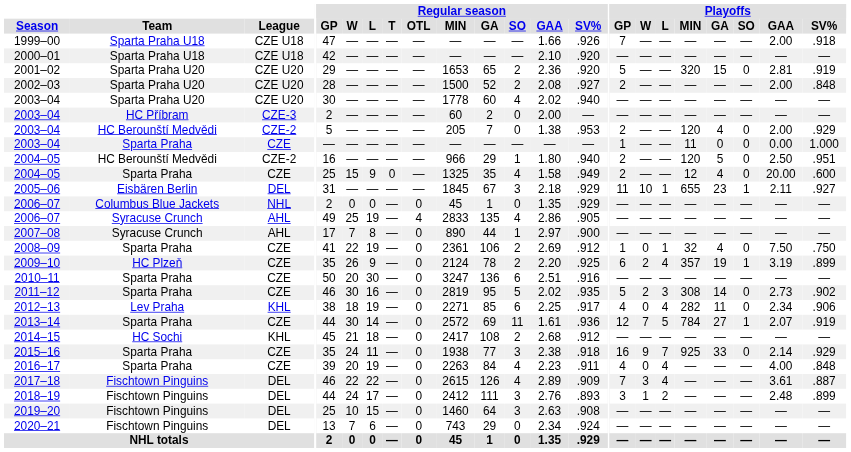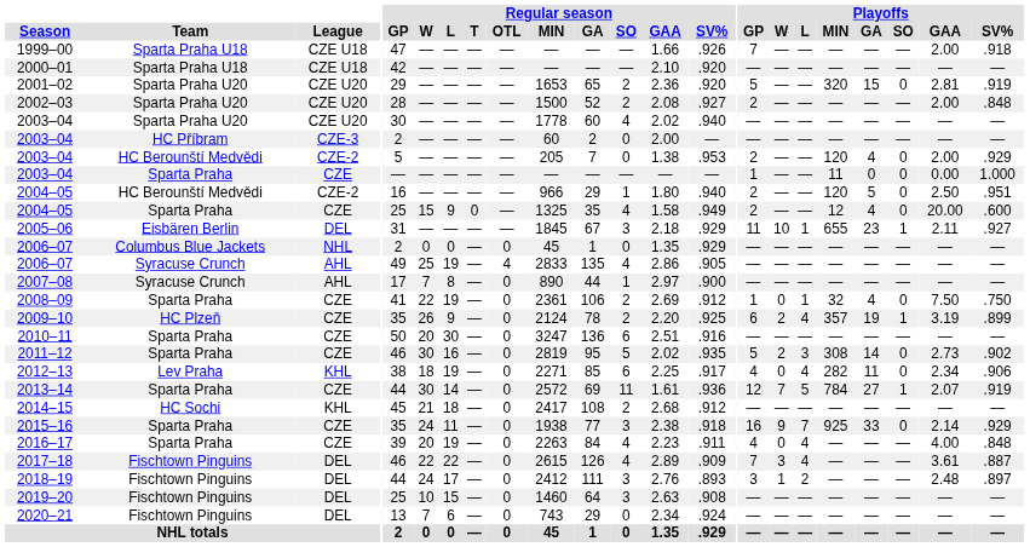 <table border="0" cellpadding="1" cellspacing="0" style="width:90%; text-align:center;">
 <tr bgcolor="#e0e0e0">
 <th colspan="3" bgcolor="#ffffff"></th>
 <th rowspan="99" bgcolor="#ffffff"></th>
 <th colspan="10" bgcolor="#e0e0e0"><a href='#'>Regular season</a></th>
 <th rowspan="99" bgcolor="#ffffff"></th>
 <th colspan="8" bgcolor="#e0e0e0"><a href='#'>Playoffs</a></th>
 </tr>
 <tr bgcolor="#e0e0e0">
 <th><a href='#'>Season</a></th>
 <th>Team</th>
 <th>League</th>
 <th>GP</th>
 <th>W</th>
 <th>L</th>
 <th>T</th>
 <th>OTL</th>
 <th>MIN</th>
 <th>GA</th>
 <th><a href='#'>SO</a></th>
 <th><a href='#'>GAA</a></th>
 <th><a href='#'>SV%</a></th>
 <th>GP</th>
 <th>W</th>
 <th>L</th>
 <th>MIN</th>
 <th>GA</th>
 <th>SO</th>
 <th>GAA</th>
 <th>SV%</th>
 </tr>
 <tr>
 <td>1999–00</td>
 <td><a href='#'>Sparta Praha U18</a></td>
 <td>CZE U18</td>
 <td>47</td>
 <td>—</td>
 <td>—</td>
 <td>—</td>
 <td>—</td>
 <td>—</td>
 <td>—</td>
 <td>—</td>
 <td>1.66</td>
 <td>.926</td>
 <td>7</td>
 <td>—</td>
 <td>—</td>
 <td>—</td>
 <td>—</td>
 <td>—</td>
 <td>2.00</td>
 <td>.918</td>
 </tr>
 <tr bgcolor="#f0f0f0">
 <td>2000–01</td>
 <td>Sparta Praha U18</td>
 <td>CZE U18</td>
 <td>42</td>
 <td>—</td>
 <td>—</td>
 <td>—</td>
 <td>—</td>
 <td>—</td>
 <td>—</td>
 <td>—</td>
 <td>2.10</td>
 <td>.920</td>
 <td>—</td>
 <td>—</td>
 <td>—</td>
 <td>—</td>
 <td>—</td>
 <td>—</td>
 <td>—</td>
 <td>—</td>
 </tr>
 <tr>
 <td>2001–02</td>
 <td>Sparta Praha U20</td>
 <td>CZE U20</td>
 <td>29</td>
 <td>—</td>
 <td>—</td>
 <td>—</td>
 <td>—</td>
 <td>1653</td>
 <td>65</td>
 <td>2</td>
 <td>2.36</td>
 <td>.920</td>
 <td>5</td>
 <td>—</td>
 <td>—</td>
 <td>320</td>
 <td>15</td>
 <td>0</td>
 <td>2.81</td>
 <td>.919</td>
 </tr>
 <tr bgcolor="#f0f0f0">
 <td>2002–03</td>
 <td>Sparta Praha U20</td>
 <td>CZE U20</td>
 <td>28</td>
 <td>—</td>
 <td>—</td>
 <td>—</td>
 <td>—</td>
 <td>1500</td>
 <td>52</td>
 <td>2</td>
 <td>2.08</td>
 <td>.927</td>
 <td>2</td>
 <td>—</td>
 <td>—</td>
 <td>—</td>
 <td>—</td>
 <td>—</td>
 <td>2.00</td>
 <td>.848</td>
 </tr>
 <tr>
 <td>2003–04</td>
 <td>Sparta Praha U20</td>
 <td>CZE U20</td>
 <td>30</td>
 <td>—</td>
 <td>—</td>
 <td>—</td>
 <td>—</td>
 <td>1778</td>
 <td>60</td>
 <td>4</td>
 <td>2.02</td>
 <td>.940</td>
 <td>—</td>
 <td>—</td>
 <td>—</td>
 <td>—</td>
 <td>—</td>
 <td>—</td>
 <td>—</td>
 <td>—</td>
 </tr>
 <tr bgcolor="#f0f0f0">
 <td><a href='#'>2003–04</a></td>
 <td><a href='#'>HC Příbram</a></td>
 <td><a href='#'>CZE-3</a></td>
 <td>2</td>
 <td>—</td>
 <td>—</td>
 <td>—</td>
 <td>—</td>
 <td>60</td>
 <td>2</td>
 <td>0</td>
 <td>2.00</td>
 <td>—</td>
 <td>—</td>
 <td>—</td>
 <td>—</td>
 <td>—</td>
 <td>—</td>
 <td>—</td>
 <td>—</td>
 <td>—</td>
 </tr>
 <tr>
 <td><a href='#'>2003–04</a></td>
 <td><a href='#'>HC Berounští Medvědi</a></td>
 <td><a href='#'>CZE-2</a></td>
 <td>5</td>
 <td>—</td>
 <td>—</td>
 <td>—</td>
 <td>—</td>
 <td>205</td>
 <td>7</td>
 <td>0</td>
 <td>1.38</td>
 <td>.953</td>
 <td>2</td>
 <td>—</td>
 <td>—</td>
 <td>120</td>
 <td>4</td>
 <td>0</td>
 <td>2.00</td>
 <td>.929</td>
 </tr>
 <tr bgcolor="#f0f0f0">
 <td><a href='#'>2003–04</a></td>
 <td><a href='#'>Sparta Praha</a></td>
 <td><a href='#'>CZE</a></td>
 <td>—</td>
 <td>—</td>
 <td>—</td>
 <td>—</td>
 <td>—</td>
 <td>—</td>
 <td>—</td>
 <td>—</td>
 <td>—</td>
 <td>—</td>
 <td>1</td>
 <td>—</td>
 <td>—</td>
 <td>11</td>
 <td>0</td>
 <td>0</td>
 <td>0.00</td>
 <td>1.000</td>
 </tr>
 <tr>
 <td><a href='#'>2004–05</a></td>
 <td>HC Berounští Medvědi</td>
 <td>CZE-2</td>
 <td>16</td>
 <td>—</td>
 <td>—</td>
 <td>—</td>
 <td>—</td>
 <td>966</td>
 <td>29</td>
 <td>1</td>
 <td>1.80</td>
 <td>.940</td>
 <td>2</td>
 <td>—</td>
 <td>—</td>
 <td>120</td>
 <td>5</td>
 <td>0</td>
 <td>2.50</td>
 <td>.951</td>
 </tr>
 <tr bgcolor="#f0f0f0">
 <td><a href='#'>2004–05</a></td>
 <td>Sparta Praha</td>
 <td>CZE</td>
 <td>25</td>
 <td>15</td>
 <td>9</td>
 <td>0</td>
 <td>—</td>
 <td>1325</td>
 <td>35</td>
 <td>4</td>
 <td>1.58</td>
 <td>.949</td>
 <td>2</td>
 <td>—</td>
 <td>—</td>
 <td>12</td>
 <td>4</td>
 <td>0</td>
 <td>20.00</td>
 <td>.600</td>
 </tr>
 <tr>
 <td><a href='#'>2005–06</a></td>
 <td><a href='#'>Eisbären Berlin</a></td>
 <td><a href='#'>DEL</a></td>
 <td>31</td>
 <td>—</td>
 <td>—</td>
 <td>—</td>
 <td>—</td>
 <td>1845</td>
 <td>67</td>
 <td>3</td>
 <td>2.18</td>
 <td>.929</td>
 <td>11</td>
 <td>10</td>
 <td>1</td>
 <td>655</td>
 <td>23</td>
 <td>1</td>
 <td>2.11</td>
 <td>.927</td>
 </tr>
 <tr bgcolor="#f0f0f0">
 <td><a href='#'>2006–07</a></td>
 <td><a href='#'>Columbus Blue Jackets</a></td>
 <td><a href='#'>NHL</a></td>
 <td>2</td>
 <td>0</td>
 <td>0</td>
 <td>—</td>
 <td>0</td>
 <td>45</td>
 <td>1</td>
 <td>0</td>
 <td>1.35</td>
 <td>.929</td>
 <td>—</td>
 <td>—</td>
 <td>—</td>
 <td>—</td>
 <td>—</td>
 <td>—</td>
 <td>—</td>
 <td>—</td>
 </tr>
 <tr>
 <td><a href='#'>2006–07</a></td>
 <td><a href='#'>Syracuse Crunch</a></td>
 <td><a href='#'>AHL</a></td>
 <td>49</td>
 <td>25</td>
 <td>19</td>
 <td>—</td>
 <td>4</td>
 <td>2833</td>
 <td>135</td>
 <td>4</td>
 <td>2.86</td>
 <td>.905</td>
 <td>—</td>
 <td>—</td>
 <td>—</td>
 <td>—</td>
 <td>—</td>
 <td>—</td>
 <td>—</td>
 <td>—</td>
 </tr>
 <tr bgcolor="#f0f0f0">
 <td><a href='#'>2007–08</a></td>
 <td>Syracuse Crunch</td>
 <td>AHL</td>
 <td>17</td>
 <td>7</td>
 <td>8</td>
 <td>—</td>
 <td>0</td>
 <td>890</td>
 <td>44</td>
 <td>1</td>
 <td>2.97</td>
 <td>.900</td>
 <td>—</td>
 <td>—</td>
 <td>—</td>
 <td>—</td>
 <td>—</td>
 <td>—</td>
 <td>—</td>
 <td>—</td>
 </tr>
 <tr>
 <td><a href='#'>2008–09</a></td>
 <td>Sparta Praha</td>
 <td>CZE</td>
 <td>41</td>
 <td>22</td>
 <td>19</td>
 <td>—</td>
 <td>0</td>
 <td>2361</td>
 <td>106</td>
 <td>2</td>
 <td>2.69</td>
 <td>.912</td>
 <td>1</td>
 <td>0</td>
 <td>1</td>
 <td>32</td>
 <td>4</td>
 <td>0</td>
 <td>7.50</td>
 <td>.750</td>
 </tr>
 <tr bgcolor="#f0f0f0">
 <td><a href='#'>2009–10</a></td>
 <td><a href='#'>HC Plzeň</a></td>
 <td>CZE</td>
 <td>35</td>
 <td>26</td>
 <td>9</td>
 <td>—</td>
 <td>0</td>
 <td>2124</td>
 <td>78</td>
 <td>2</td>
 <td>2.20</td>
 <td>.925</td>
 <td>6</td>
 <td>2</td>
 <td>4</td>
 <td>357</td>
 <td>19</td>
 <td>1</td>
 <td>3.19</td>
 <td>.899</td>
 </tr>
 <tr>
 <td><a href='#'>2010–11</a></td>
 <td>Sparta Praha</td>
 <td>CZE</td>
 <td>50</td>
 <td>20</td>
 <td>30</td>
 <td>—</td>
 <td>0</td>
 <td>3247</td>
 <td>136</td>
 <td>6</td>
 <td>2.51</td>
 <td>.916</td>
 <td>—</td>
 <td>—</td>
 <td>—</td>
 <td>—</td>
 <td>—</td>
 <td>—</td>
 <td>—</td>
 <td>—</td>
 </tr>
 <tr bgcolor="#f0f0f0">
 <td><a href='#'>2011–12</a></td>
 <td>Sparta Praha</td>
 <td>CZE</td>
 <td>46</td>
 <td>30</td>
 <td>16</td>
 <td>—</td>
 <td>0</td>
 <td>2819</td>
 <td>95</td>
 <td>5</td>
 <td>2.02</td>
 <td>.935</td>
 <td>5</td>
 <td>2</td>
 <td>3</td>
 <td>308</td>
 <td>14</td>
 <td>0</td>
 <td>2.73</td>
 <td>.902</td>
 </tr>
 <tr>
 <td><a href='#'>2012–13</a></td>
 <td><a href='#'>Lev Praha</a></td>
 <td><a href='#'>KHL</a></td>
 <td>38</td>
 <td>18</td>
 <td>19</td>
 <td>—</td>
 <td>0</td>
 <td>2271</td>
 <td>85</td>
 <td>6</td>
 <td>2.25</td>
 <td>.917</td>
 <td>4</td>
 <td>0</td>
 <td>4</td>
 <td>282</td>
 <td>11</td>
 <td>0</td>
 <td>2.34</td>
 <td>.906</td>
 </tr>
 <tr bgcolor="#f0f0f0">
 <td><a href='#'>2013–14</a></td>
 <td>Sparta Praha</td>
 <td>CZE</td>
 <td>44</td>
 <td>30</td>
 <td>14</td>
 <td>—</td>
 <td>0</td>
 <td>2572</td>
 <td>69</td>
 <td>11</td>
 <td>1.61</td>
 <td>.936</td>
 <td>12</td>
 <td>7</td>
 <td>5</td>
 <td>784</td>
 <td>27</td>
 <td>1</td>
 <td>2.07</td>
 <td>.919</td>
 </tr>
 <tr>
 <td><a href='#'>2014–15</a></td>
 <td><a href='#'>HC Sochi</a></td>
 <td>KHL</td>
 <td>45</td>
 <td>21</td>
 <td>18</td>
 <td>—</td>
 <td>0</td>
 <td>2417</td>
 <td>108</td>
 <td>2</td>
 <td>2.68</td>
 <td>.912</td>
 <td>—</td>
 <td>—</td>
 <td>—</td>
 <td>—</td>
 <td>—</td>
 <td>—</td>
 <td>—</td>
 <td>—</td>
 </tr>
 <tr bgcolor="#f0f0f0">
 <td><a href='#'>2015–16</a></td>
 <td>Sparta Praha</td>
 <td>CZE</td>
 <td>35</td>
 <td>24</td>
 <td>11</td>
 <td>—</td>
 <td>0</td>
 <td>1938</td>
 <td>77</td>
 <td>3</td>
 <td>2.38</td>
 <td>.918</td>
 <td>16</td>
 <td>9</td>
 <td>7</td>
 <td>925</td>
 <td>33</td>
 <td>0</td>
 <td>2.14</td>
 <td>.929</td>
 </tr>
 <tr>
 <td><a href='#'>2016–17</a></td>
 <td>Sparta Praha</td>
 <td>CZE</td>
 <td>39</td>
 <td>20</td>
 <td>19</td>
 <td>—</td>
 <td>0</td>
 <td>2263</td>
 <td>84</td>
 <td>4</td>
 <td>2.23</td>
 <td>.911</td>
 <td>4</td>
 <td>0</td>
 <td>4</td>
 <td>—</td>
 <td>—</td>
 <td>—</td>
 <td>4.00</td>
 <td>.848</td>
 </tr>
 <tr bgcolor="#f0f0f0">
 <td><a href='#'>2017–18</a></td>
 <td><a href='#'>Fischtown Pinguins</a></td>
 <td>DEL</td>
 <td>46</td>
 <td>22</td>
 <td>22</td>
 <td>—</td>
 <td>0</td>
 <td>2615</td>
 <td>126</td>
 <td>4</td>
 <td>2.89</td>
 <td>.909</td>
 <td>7</td>
 <td>3</td>
 <td>4</td>
 <td>—</td>
 <td>—</td>
 <td>—</td>
 <td>3.61</td>
 <td>.887</td>
 </tr>
 <tr>
 <td><a href='#'>2018–19</a></td>
 <td>Fischtown Pinguins</td>
 <td>DEL</td>
 <td>44</td>
 <td>24</td>
 <td>17</td>
 <td>—</td>
 <td>0</td>
 <td>2412</td>
 <td>111</td>
 <td>3</td>
 <td>2.76</td>
 <td>.893</td>
 <td>3</td>
 <td>1</td>
 <td>2</td>
 <td>—</td>
 <td>—</td>
 <td>—</td>
 <td>2.48</td>
-<td>.899</td>
+<td>.897</td>
 </tr>
 <tr bgcolor="#f0f0f0">
 <td><a href='#'>2019–20</a></td>
 <td>Fischtown Pinguins</td>
 <td>DEL</td>
 <td>25</td>
 <td>10</td>
 <td>15</td>
 <td>—</td>
 <td>0</td>
 <td>1460</td>
 <td>64</td>
 <td>3</td>
 <td>2.63</td>
 <td>.908</td>
 <td>—</td>
 <td>—</td>
 <td>—</td>
 <td>—</td>
 <td>—</td>
 <td>—</td>
 <td>—</td>
 <td>—</td>
 </tr>
 <tr>
 <td><a href='#'>2020–21</a></td>
 <td>Fischtown Pinguins</td>
 <td>DEL</td>
 <td>13</td>
 <td>7</td>
 <td>6</td>
 <td>—</td>
 <td>0</td>
 <td>743</td>
 <td>29</td>
 <td>0</td>
 <td>2.34</td>
 <td>.924</td>
 <td>—</td>
 <td>—</td>
 <td>—</td>
 <td>—</td>
 <td>—</td>
 <td>—</td>
 <td>—</td>
 <td>—</td>
 </tr>
 <tr bgcolor="#e0e0e0">
 <th colspan="3">NHL totals</th>
 <th>2</th>
 <th>0</th>
 <th>0</th>
 <th>—</th>
 <th>0</th>
 <th>45</th>
 <th>1</th>
 <th>0</th>
 <th>1.35</th>
 <th>.929</th>
 <th>—</th>
 <th>—</th>
 <th>—</th>
 <th>—</th>
 <th>—</th>
 <th>—</th>
 <th>—</th>
 <th>—</th>
 </tr>
 </table>
